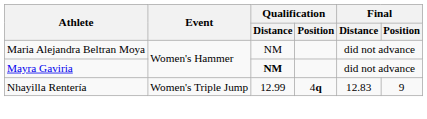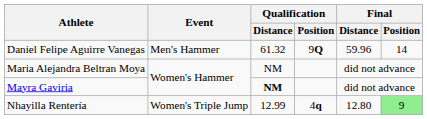 <table class=wikitable style="font-size:90%">
 <tr>
 <th rowspan="2">Athlete</th>
 <th rowspan="2">Event</th>
 <th colspan="2">Qualification</th>
 <th colspan="2">Final</th>
 </tr>
 <tr style="font-size:95%">
 <th>Distance</th>
 <th>Position</th>
 <th>Distance</th>
 <th>Position</th>
+</tr>
+<tr align=center>
+<td align=left>Daniel Felipe Aguirre Vanegas</td>
+<td align=left>Men's Hammer</td>
+<td>61.32</td>
+<td>9<strong>Q</strong></td>
+<td>59.96</td>
+<td>14</td>
 </tr>
 <tr align=center>
 <td align=left>Maria Alejandra Beltran Moya</td>
 <td align=left rowspan=2>Women's Hammer</td>
 <td>NM</td>
 <td></td>
 <td colspan=2>did not advance</td>
 </tr>
 <tr align=center>
 <td align=left><a href='#'>Mayra Gaviria</a></td>
 <td><strong>NM</strong></td>
 <td></td>
 <td colspan=2>did not advance</td>
 </tr>
 <tr align=center>
 <td align=left>Nhayilla Rentería</td>
 <td align=left>Women's Triple Jump</td>
 <td>12.99</td>
 <td>4<strong>q</strong></td>
-<td>12.83</td>
-<td>9</td>
+<td>12.80</td>
+<td style="background: lightgreen;">9</td>
 </tr>
 </table>
